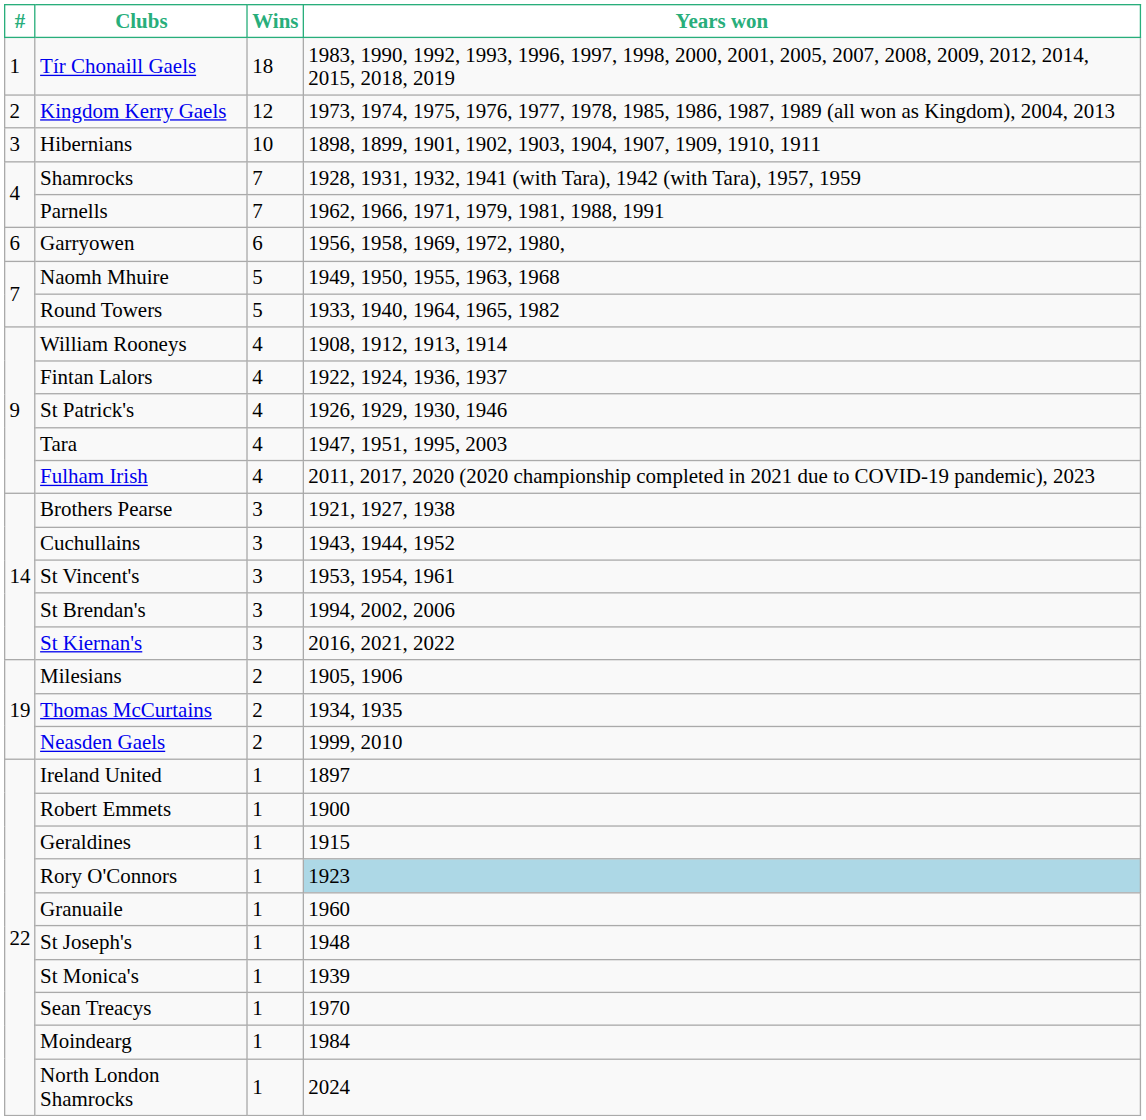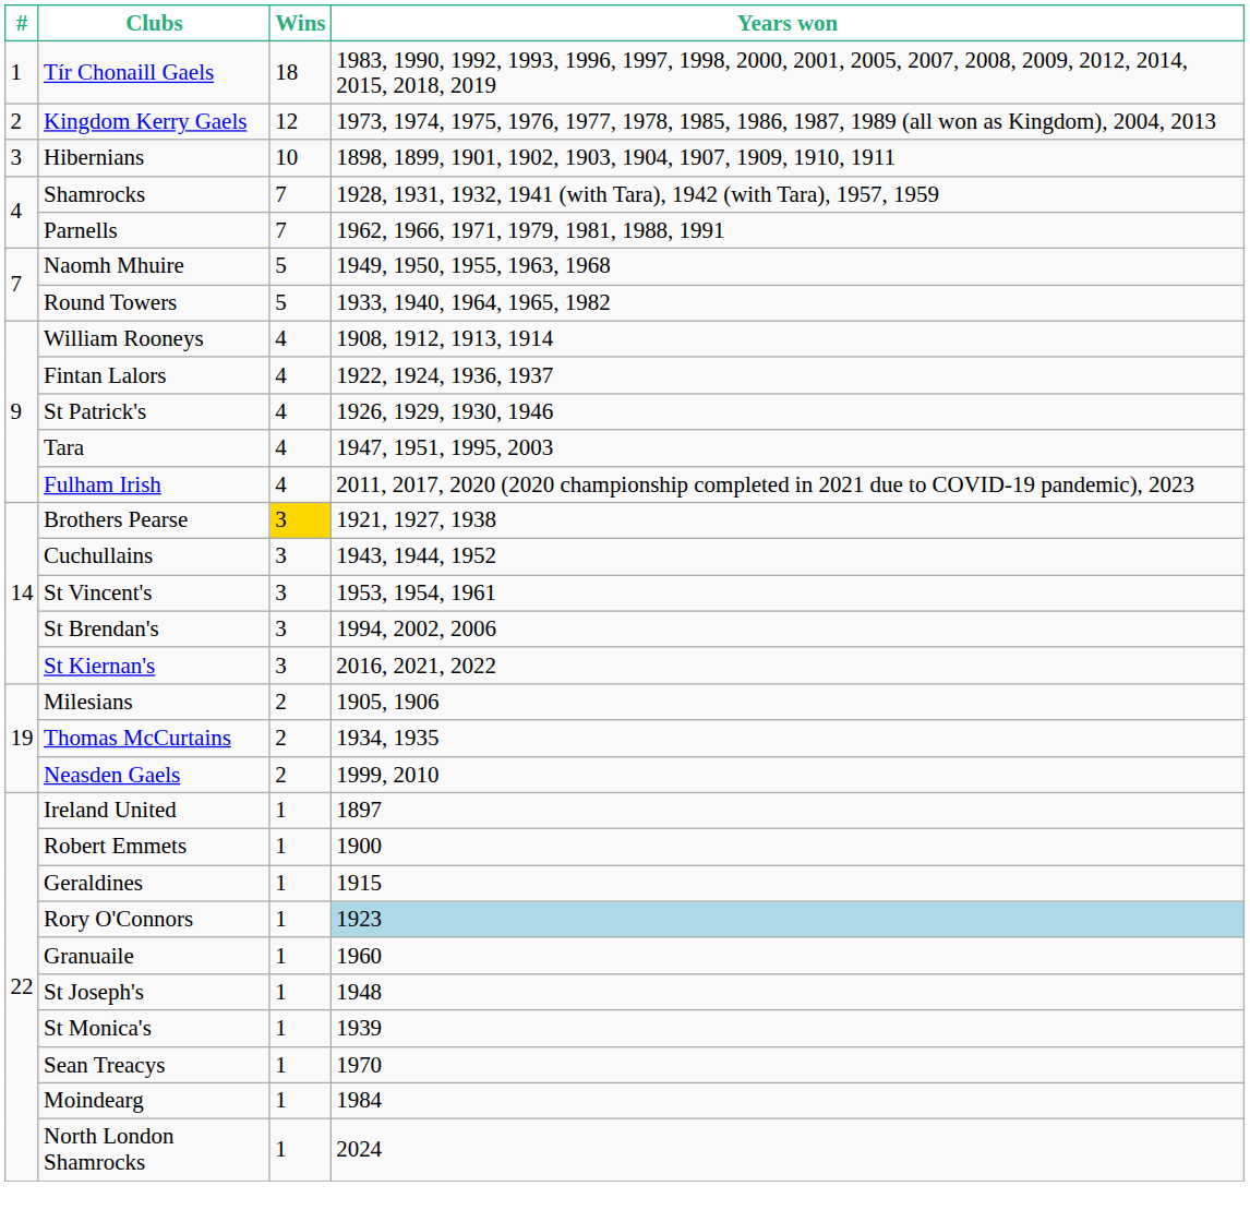 <table class="wikitable">
 <tr>
 <th style="background:white;color:#28AE7B;border:1px solid #28AE7B">#</th>
 <th style="background:white;color:#28AE7B;border:1px solid #28AE7B">Clubs</th>
 <th style="background:white;color:#28AE7B;border:1px solid #28AE7B">Wins</th>
 <th style="background:white;color:#28AE7B;border:1px solid #28AE7B">Years won</th>
 </tr>
 <tr>
 <td>1</td>
 <td><a href='#'>Tír Chonaill Gaels</a></td>
 <td>18</td>
 <td>1983, 1990, 1992, 1993, 1996, 1997, 1998, 2000, 2001, 2005, 2007, 2008, 2009, 2012, 2014, 2015, 2018, 2019</td>
 </tr>
 <tr>
 <td>2</td>
 <td><a href='#'>Kingdom Kerry Gaels</a></td>
 <td>12</td>
 <td>1973, 1974, 1975, 1976, 1977, 1978, 1985, 1986, 1987, 1989 (all won as Kingdom), 2004, 2013</td>
 </tr>
 <tr>
 <td>3</td>
 <td>Hibernians</td>
 <td>10</td>
 <td>1898, 1899, 1901, 1902, 1903, 1904, 1907, 1909, 1910, 1911</td>
 </tr>
 <tr>
 <td rowspan=2>4</td>
 <td>Shamrocks</td>
 <td>7</td>
 <td>1928, 1931, 1932, 1941 (with Tara), 1942 (with Tara), 1957, 1959</td>
 </tr>
 <tr>
 <td>Parnells</td>
 <td>7</td>
 <td>1962, 1966, 1971, 1979, 1981, 1988, 1991</td>
-</tr>
-<tr>
-<td>6</td>
-<td>Garryowen</td>
-<td>6</td>
-<td>1956, 1958, 1969, 1972, 1980,</td>
 </tr>
 <tr>
 <td rowspan=2>7</td>
 <td>Naomh Mhuire</td>
 <td>5</td>
 <td>1949, 1950, 1955, 1963, 1968</td>
 </tr>
 <tr>
 <td>Round Towers</td>
 <td>5</td>
 <td>1933, 1940, 1964, 1965, 1982</td>
 </tr>
 <tr>
 <td rowspan="5">9</td>
 <td>William Rooneys</td>
 <td>4</td>
 <td>1908, 1912, 1913, 1914</td>
 </tr>
 <tr>
 <td>Fintan Lalors</td>
 <td>4</td>
 <td>1922, 1924, 1936, 1937</td>
 </tr>
 <tr>
 <td>St Patrick's</td>
 <td>4</td>
 <td>1926, 1929, 1930, 1946</td>
 </tr>
 <tr>
 <td>Tara</td>
 <td>4</td>
 <td>1947, 1951, 1995, 2003</td>
 </tr>
 <tr>
 <td><a href='#'>Fulham Irish</a></td>
 <td>4</td>
 <td>2011, 2017, 2020 (2020 championship completed in 2021 due to COVID-19 pandemic), 2023</td>
 </tr>
 <tr>
 <td rowspan=5>14</td>
 <td>Brothers Pearse</td>
-<td>3</td>
+<td style="background: gold;">3</td>
 <td>1921, 1927, 1938</td>
 </tr>
 <tr>
 <td>Cuchullains</td>
 <td>3</td>
 <td>1943, 1944, 1952</td>
 </tr>
 <tr>
 <td>St Vincent's</td>
 <td>3</td>
 <td>1953, 1954, 1961</td>
 </tr>
 <tr>
 <td>St Brendan's</td>
 <td>3</td>
 <td>1994, 2002, 2006</td>
 </tr>
 <tr>
 <td><a href='#'>St Kiernan's</a></td>
 <td>3</td>
 <td>2016, 2021, 2022</td>
 </tr>
 <tr>
 <td rowspan="3">19</td>
 <td>Milesians</td>
 <td>2</td>
 <td>1905, 1906</td>
 </tr>
 <tr>
 <td><a href='#'>Thomas McCurtains</a></td>
 <td>2</td>
 <td>1934, 1935</td>
 </tr>
 <tr>
 <td><a href='#'>Neasden Gaels</a></td>
 <td>2</td>
 <td>1999, 2010</td>
 </tr>
 <tr>
 <td rowspan=10>22</td>
 <td>Ireland United</td>
 <td>1</td>
 <td>1897</td>
 </tr>
 <tr>
 <td>Robert Emmets</td>
 <td>1</td>
 <td>1900</td>
 </tr>
 <tr>
 <td>Geraldines</td>
 <td>1</td>
 <td>1915</td>
 </tr>
 <tr>
 <td>Rory O'Connors</td>
 <td>1</td>
 <td style="background: lightblue;">1923</td>
 </tr>
 <tr>
 <td>Granuaile</td>
 <td>1</td>
 <td>1960</td>
 </tr>
 <tr>
 <td>St Joseph's</td>
 <td>1</td>
 <td>1948</td>
 </tr>
 <tr>
 <td>St Monica's</td>
 <td>1</td>
 <td>1939</td>
 </tr>
 <tr>
 <td>Sean Treacys</td>
 <td>1</td>
 <td>1970</td>
 </tr>
 <tr>
 <td>Moindearg</td>
 <td>1</td>
 <td>1984</td>
 </tr>
 <tr>
 <td>North London Shamrocks</td>
 <td>1</td>
 <td>2024</td>
 </tr>
 </table>
